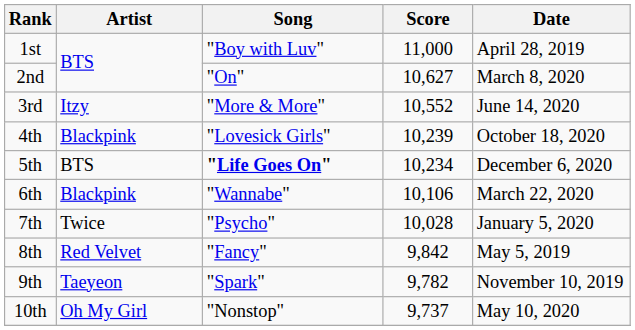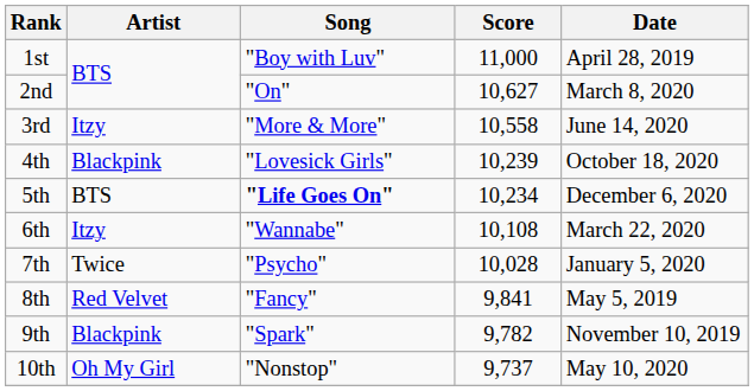 <table class="wikitable">
 <tr>
 <th>Rank</th>
 <th style="width:120px;">Artist</th>
 <th style="width:150px;">Song</th>
 <th style="width:70px;">Score</th>
 <th style="width:130px;">Date</th>
 </tr>
 <tr>
 <td style="text-align:center">1st</td>
 <td rowspan="2"><a href='#'>BTS</a></td>
 <td>"<a href='#'>Boy with Luv</a>"</td>
 <td style="text-align:center">11,000</td>
 <td>April 28, 2019</td>
 </tr>
 <tr>
 <td style="text-align:center">2nd</td>
 <td>"<a href='#'>On</a>"</td>
 <td style="text-align:center">10,627</td>
 <td>March 8, 2020</td>
 </tr>
 <tr>
 <td style="text-align:center">3rd</td>
 <td><a href='#'>Itzy</a></td>
 <td>"<a href='#'>More & More</a>"</td>
-<td style="text-align:center">10,552</td>
+<td style="text-align:center">10,558</td>
 <td>June 14, 2020</td>
 </tr>
 <tr>
 <td style="text-align:center">4th</td>
 <td><a href='#'>Blackpink</a></td>
 <td>"<a href='#'>Lovesick Girls</a>"</td>
 <td style="text-align:center">10,239</td>
 <td>October 18, 2020</td>
 </tr>
 <tr>
 <td style="text-align:center">5th</td>
 <td>BTS</td>
 <td><strong>"<a href='#'>Life Goes On</a>"</strong></td>
 <td style="text-align:center">10,234</td>
 <td>December 6, 2020</td>
 </tr>
 <tr>
 <td style="text-align:center">6th</td>
-<td><a href='#'>Blackpink</a></td>
+<td><a href='#'>Itzy</a></td>
 <td>"<a href='#'>Wannabe</a>"</td>
-<td style="text-align:center">10,106</td>
+<td style="text-align:center">10,108</td>
 <td>March 22, 2020</td>
 </tr>
 <tr>
 <td style="text-align:center">7th</td>
 <td>Twice</td>
 <td>"<a href='#'>Psycho</a>"</td>
 <td style="text-align:center">10,028</td>
 <td>January 5, 2020</td>
 </tr>
 <tr>
 <td style="text-align:center">8th</td>
 <td><a href='#'>Red Velvet</a></td>
 <td>"<a href='#'>Fancy</a>"</td>
-<td style="text-align:center">9,842</td>
+<td style="text-align:center">9,841</td>
 <td>May 5, 2019</td>
 </tr>
 <tr>
 <td style="text-align:center">9th</td>
-<td><a href='#'>Taeyeon</a></td>
+<td><a href='#'>Blackpink</a></td>
 <td>"<a href='#'>Spark</a>"</td>
 <td style="text-align:center">9,782</td>
 <td>November 10, 2019</td>
 </tr>
 <tr>
 <td style="text-align:center">10th</td>
 <td><a href='#'>Oh My Girl</a></td>
 <td>"Nonstop"</td>
 <td style="text-align:center">9,737</td>
 <td>May 10, 2020</td>
 </tr>
 <tr>
 </tr>
 </table>
